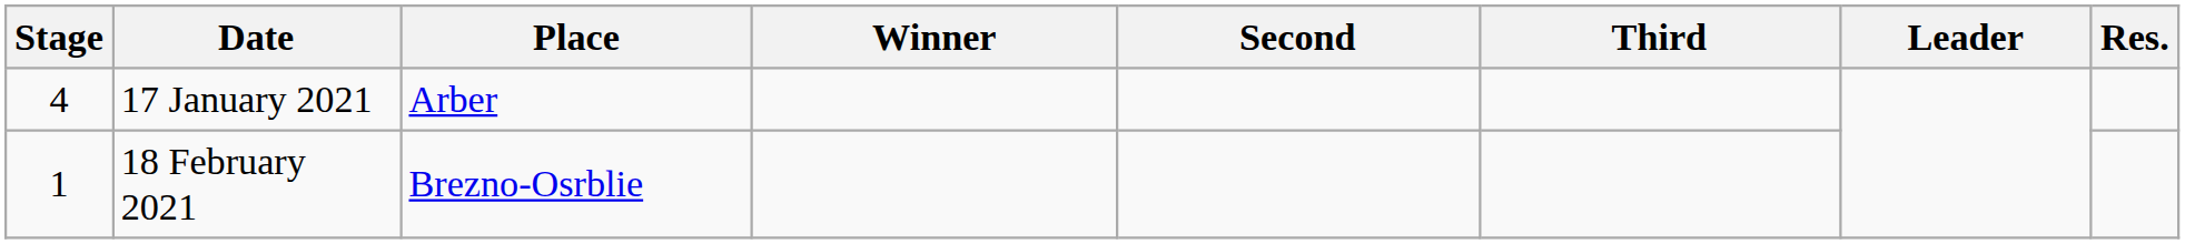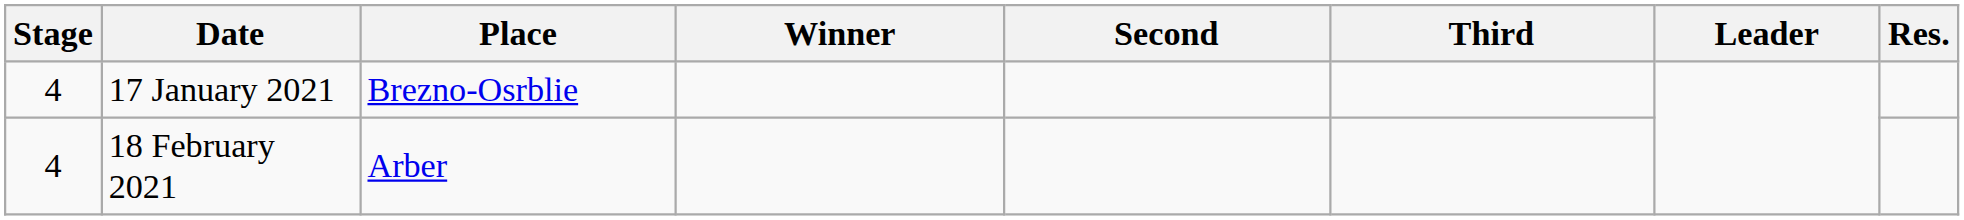 <table class="wikitable" style="font-size:95%;">
 <tr>
 <th width="20">Stage</th>
 <th width="115">Date</th>
 <th width="145">Place</th>
 <th width="150">Winner</th>
 <th width="150">Second</th>
 <th width="150">Third</th>
 <th width="100">Leader <br> </th>
 <th width="10">Res.</th>
 </tr>
 <tr>
 <td align=center>4</td>
 <td>17 January 2021</td>
-<td> <a href='#'>Arber</a></td>
+<td> <a href='#'>Brezno-Osrblie</a></td>
 <td></td>
 <td></td>
 <td></td>
 <td rowspan=2></td>
 <td></td>
 </tr>
 <tr>
-<td align=center>1</td>
+<td align=center>4</td>
 <td>18 February 2021</td>
-<td> <a href='#'>Brezno-Osrblie</a></td>
+<td> <a href='#'>Arber</a></td>
 <td></td>
 <td></td>
 <td></td>
 <td></td>
 </tr>
 </table>
